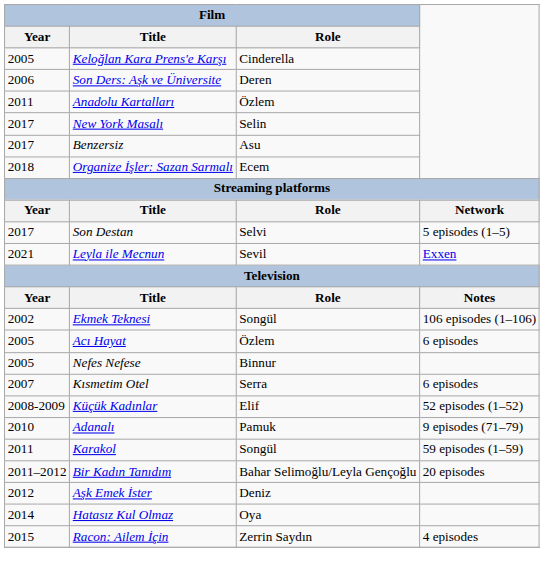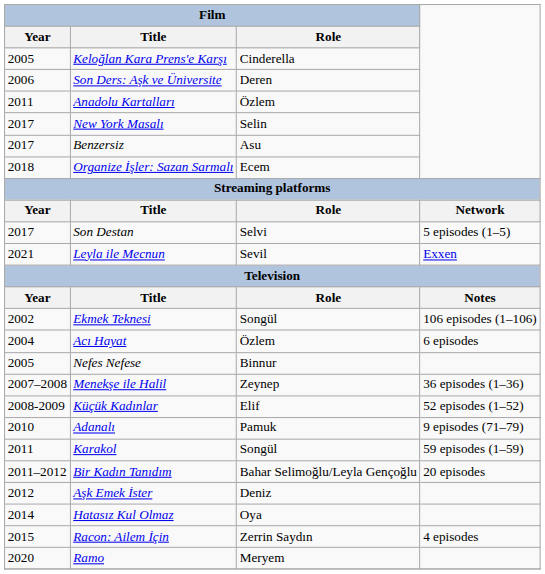 <table class="wikitable plainrowheaders sortable" style="margin-right: 0; font-size: 80%;">
 <tr bgcolor="#CCCCCC" align="center">
 <th colspan="3" style="background: LightSteelBlue;">Film</th>
 </tr>
 <tr bgcolor="#CCCCCC" align="center">
 <th>Year</th>
 <th>Title</th>
 <th>Role</th>
 </tr>
 <tr>
 <td>2005</td>
 <td><em><a href='#'>Keloğlan Kara Prens'e Karşı</a></em></td>
 <td>Cinderella</td>
 </tr>
 <tr>
 <td>2006</td>
 <td><em><a href='#'>Son Ders: Aşk ve Üniversite</a></em></td>
 <td>Deren</td>
 </tr>
 <tr>
 <td>2011</td>
 <td><em><a href='#'>Anadolu Kartalları</a></em></td>
 <td>Özlem</td>
 </tr>
 <tr>
 <td>2017</td>
 <td><em><a href='#'>New York Masalı</a></em></td>
 <td>Selin</td>
 </tr>
 <tr>
 <td>2017</td>
 <td><em>Benzersiz</em></td>
 <td>Asu</td>
 </tr>
 <tr>
 <td>2018</td>
 <td><em><a href='#'>Organize İşler: Sazan Sarmalı</a></em></td>
 <td>Ecem</td>
 </tr>
 <tr bgcolor="#CCCCCC" align="center">
 <th colspan="4" style="background: LightSteelBlue;">Streaming platforms</th>
 </tr>
 <tr bgcolor="#CCCCCC" align="center">
 <th>Year</th>
 <th>Title</th>
 <th>Role</th>
 <th>Network</th>
 </tr>
 <tr>
 <td>2017</td>
 <td><em>Son Destan</em></td>
 <td>Selvi</td>
 <td>5 episodes (1–5)</td>
 </tr>
 <tr>
 <td>2021</td>
 <td><em><a href='#'>Leyla ile Mecnun</a></em></td>
 <td>Sevil</td>
 <td><a href='#'>Exxen</a></td>
 </tr>
 <tr bgcolor="#CCCCCC" align="center">
 <th colspan="4" style="background: LightSteelBlue;">Television</th>
 </tr>
 <tr bgcolor="#CCCCCC" align="center">
 <th>Year</th>
 <th>Title</th>
 <th>Role</th>
 <th>Notes</th>
 </tr>
 <tr>
 <td>2002</td>
 <td><em><a href='#'>Ekmek Teknesi</a></em></td>
 <td>Songül</td>
 <td>106 episodes (1–106)</td>
 </tr>
 <tr>
-<td>2005</td>
+<td>2004</td>
 <td><a href='#'><em>Acı Hayat</em></a></td>
 <td>Özlem</td>
 <td>6 episodes</td>
 </tr>
 <tr>
 <td>2005</td>
 <td><em>Nefes Nefese</em></td>
 <td>Binnur</td>
 <td></td>
 </tr>
 <tr>
-<td>2007</td>
-<td><em>Kısmetim Otel</em></td>
-<td>Serra</td>
-<td>6 episodes</td>
+<td>2007–2008</td>
+<td><em><a href='#'>Menekşe ile Halil</a></em></td>
+<td>Zeynep</td>
+<td>36 episodes (1–36)</td>
 </tr>
 <tr>
 <td>2008-2009</td>
 <td><em><a href='#'>Küçük Kadınlar</a></em></td>
 <td>Elif</td>
 <td>52 episodes (1–52)</td>
 </tr>
 <tr>
 <td>2010</td>
 <td><em><a href='#'>Adanalı</a></em></td>
 <td>Pamuk</td>
 <td>9 episodes (71–79)</td>
 </tr>
 <tr>
 <td>2011</td>
 <td><em><a href='#'>Karakol</a></em></td>
 <td>Songül</td>
 <td>59 episodes (1–59)</td>
 </tr>
 <tr>
 <td>2011–2012</td>
 <td><em><a href='#'>Bir Kadın Tanıdım</a></em></td>
 <td>Bahar Selimoğlu/Leyla Gençoğlu</td>
 <td>20 episodes</td>
 </tr>
 <tr>
 <td>2012</td>
 <td><em><a href='#'>Aşk Emek İster</a></em></td>
 <td>Deniz</td>
 <td></td>
 </tr>
 <tr>
 <td>2014</td>
 <td><em><a href='#'>Hatasız Kul Olmaz</a></em></td>
 <td>Oya</td>
 <td></td>
 </tr>
 <tr>
 <td>2015</td>
 <td><em><a href='#'>Racon: Ailem İçin</a></em></td>
 <td>Zerrin Saydın</td>
 <td>4 episodes</td>
 </tr>
 <tr>
+<td>2020</td>
+<td><em><a href='#'>Ramo</a></em></td>
+<td>Meryem</td>
+<td></td>
+</tr>
+<tr>
 </tr>
 </table>
